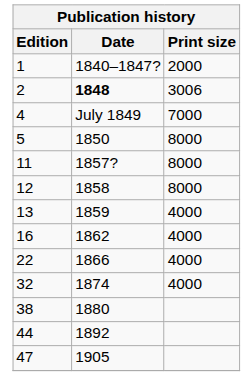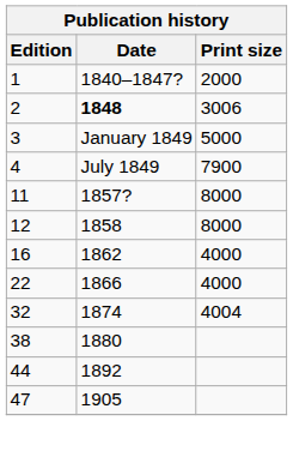 <table class="wikitable collapsible collapsed" border="1" align="right">
 <tr>
 <th colspan="3">Publication history</th>
 </tr>
 <tr>
 <th>Edition</th>
 <th>Date</th>
 <th>Print size</th>
 </tr>
 <tr>
 <td>1</td>
 <td>1840–1847?</td>
 <td>2000</td>
 </tr>
 <tr>
 <td>2</td>
 <td><strong>1848</strong></td>
 <td>3006</td>
 </tr>
 <tr>
+<td>3</td>
+<td>January 1849</td>
+<td>5000</td>
+</tr>
+<tr>
 <td>4</td>
 <td>July 1849</td>
-<td>7000</td>
-</tr>
-<tr>
-<td>5</td>
-<td>1850</td>
-<td>8000</td>
+<td>7900</td>
 </tr>
 <tr>
 <td>11</td>
 <td>1857?</td>
 <td>8000</td>
 </tr>
 <tr>
 <td>12</td>
 <td>1858</td>
 <td>8000</td>
-</tr>
-<tr>
-<td>13</td>
-<td>1859</td>
-<td>4000</td>
 </tr>
 <tr>
 <td>16</td>
 <td>1862</td>
 <td>4000</td>
 </tr>
 <tr>
 <td>22</td>
 <td>1866</td>
 <td>4000</td>
 </tr>
 <tr>
 <td>32</td>
 <td>1874</td>
-<td>4000</td>
+<td>4004</td>
 </tr>
 <tr>
 <td>38</td>
 <td>1880</td>
 <td></td>
 </tr>
 <tr>
 <td>44</td>
 <td>1892</td>
 <td></td>
 </tr>
 <tr>
 <td>47</td>
 <td>1905</td>
 <td></td>
 </tr>
 <tr>
 </tr>
 </table>
